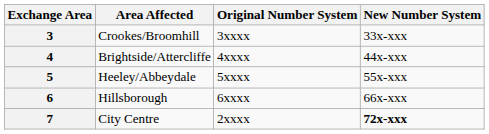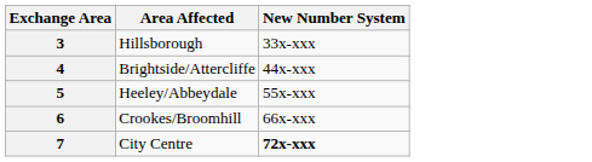 <table class="wikitable">
 <tr>
 <th>Exchange Area</th>
 <th>Area Affected</th>
-<th>Original Number System</th>
 <th>New Number System</th>
 </tr>
 <tr>
 <th>3</th>
-<td>Crookes/Broomhill</td>
-<td>3xxxx</td>
+<td>Hillsborough</td>
 <td>33x-xxx</td>
 </tr>
 <tr>
 <th>4</th>
 <td>Brightside/Attercliffe</td>
-<td>4xxxx</td>
 <td>44x-xxx</td>
 </tr>
 <tr>
 <th>5</th>
 <td>Heeley/Abbeydale</td>
-<td>5xxxx</td>
 <td>55x-xxx</td>
 </tr>
 <tr>
 <th>6</th>
-<td>Hillsborough</td>
-<td>6xxxx</td>
+<td>Crookes/Broomhill</td>
 <td>66x-xxx</td>
 </tr>
 <tr>
 <th>7</th>
 <td>City Centre</td>
-<td>2xxxx</td>
 <td><strong>72x-xxx</strong></td>
 </tr>
 </table>
